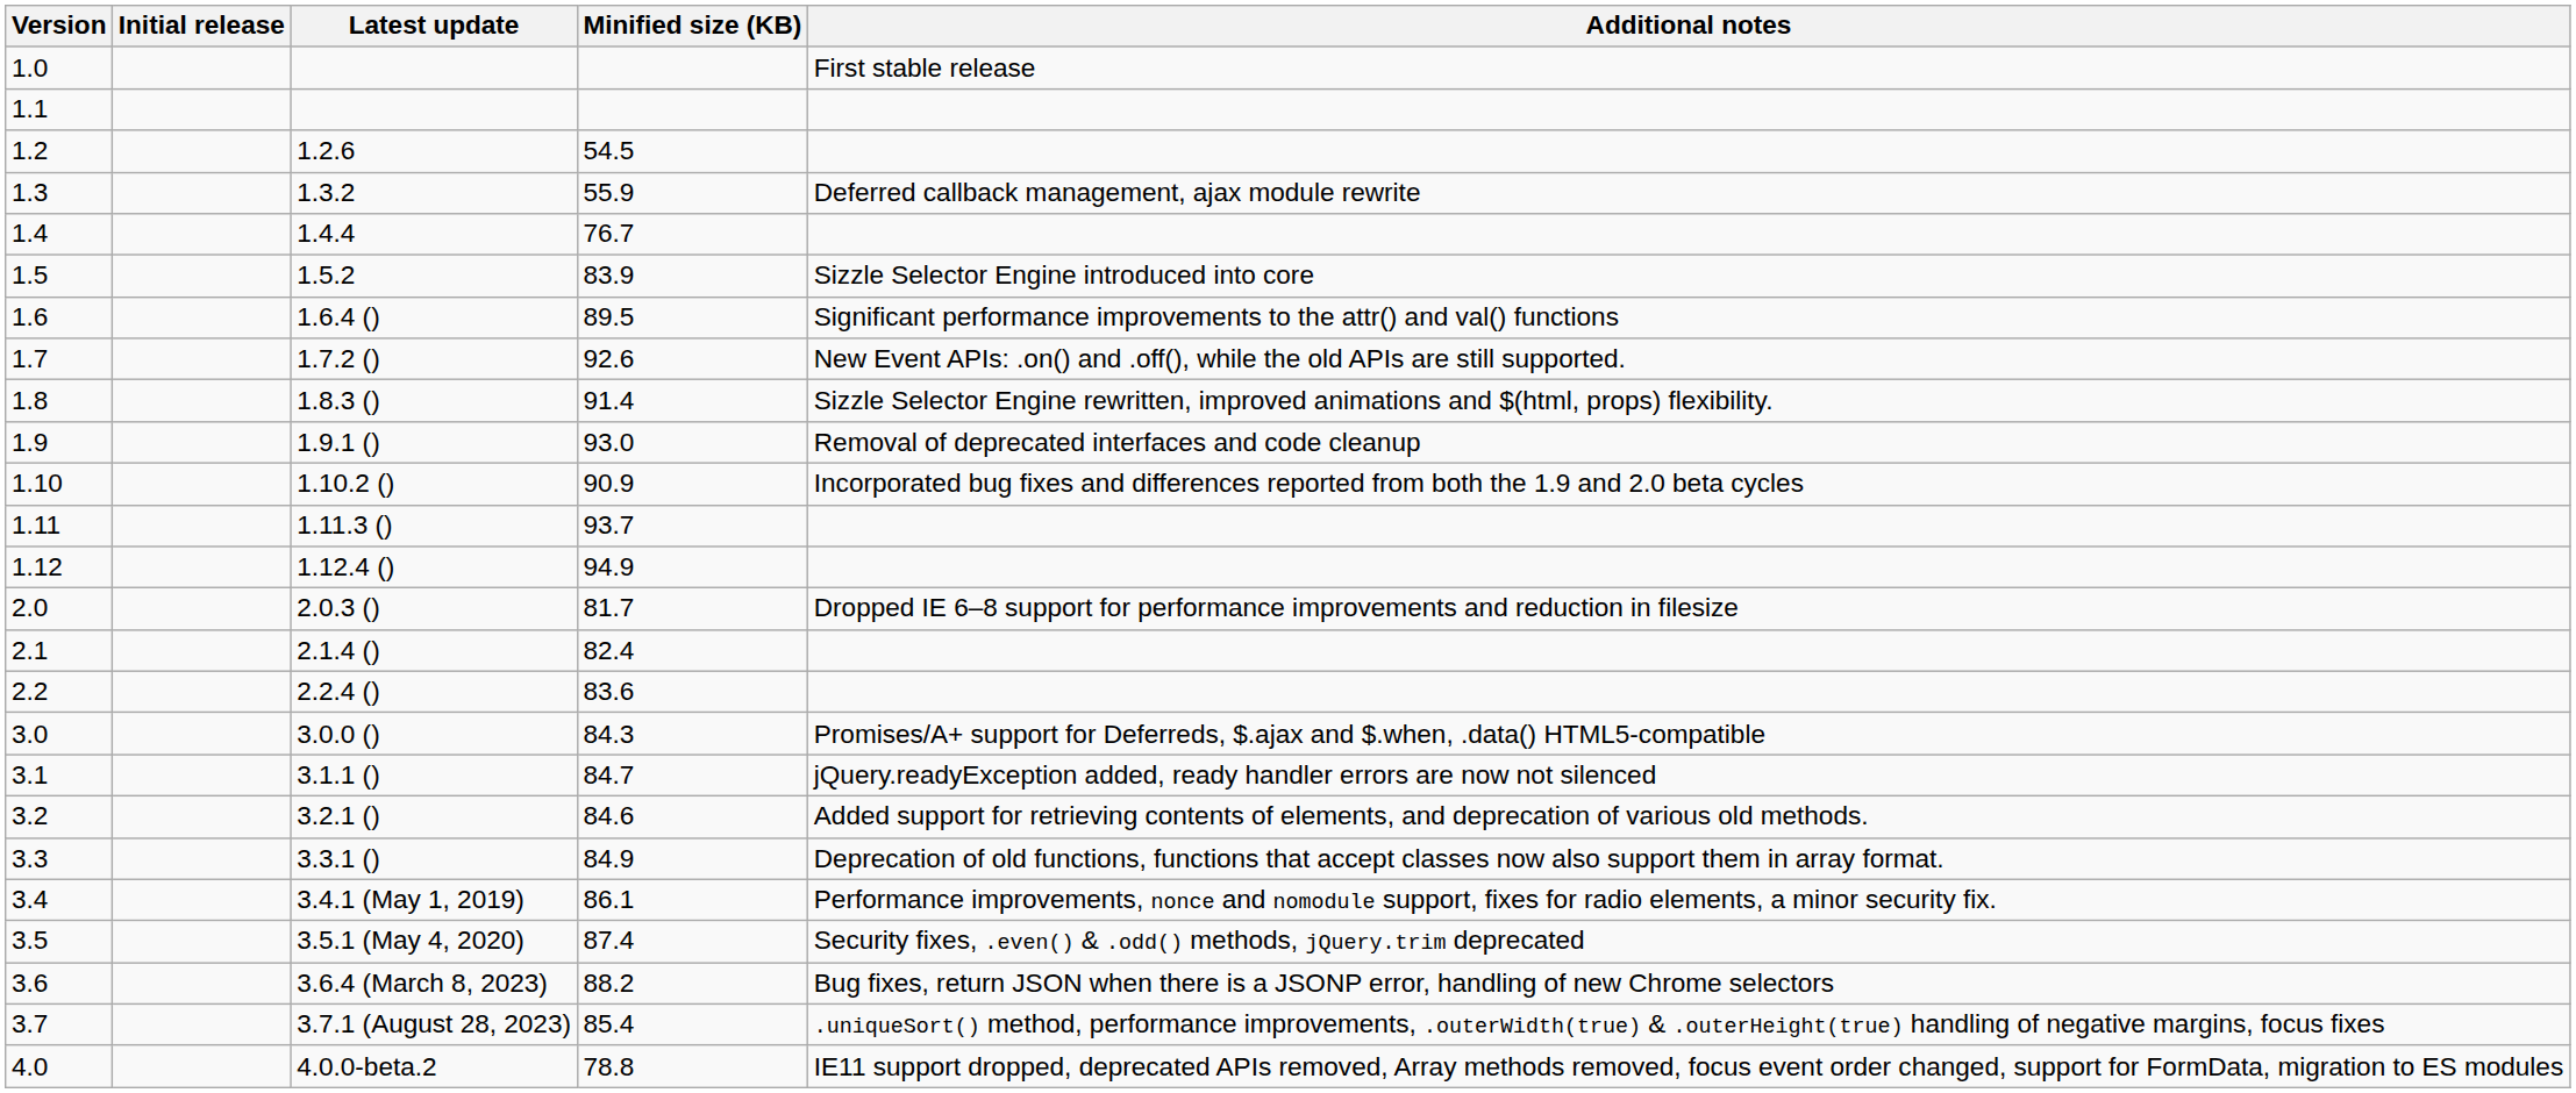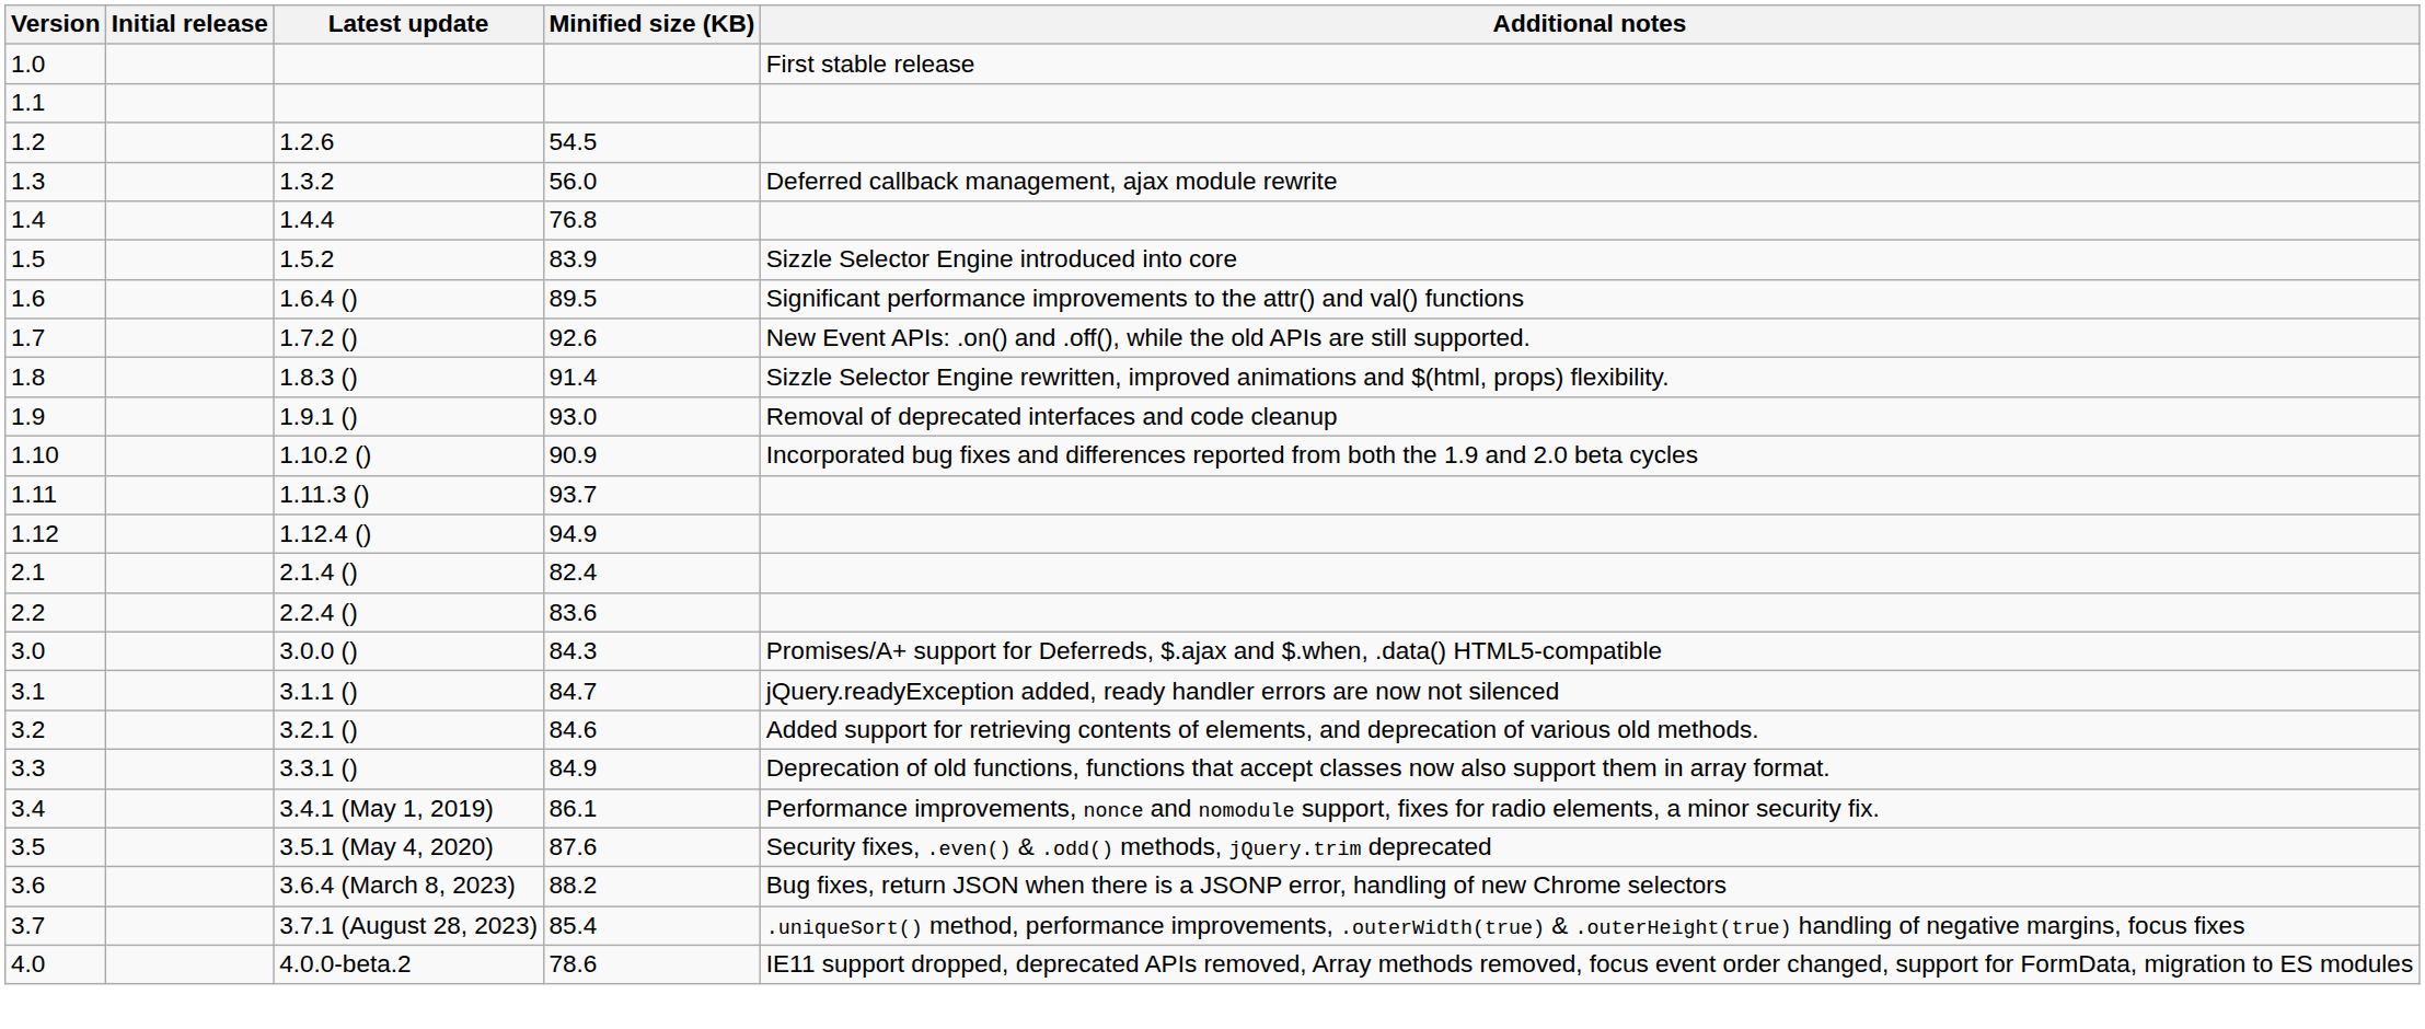 <table class="wikitable sortable">
 <tr>
 <th>Version</th>
 <th>Initial release</th>
 <th>Latest update</th>
 <th>Minified size (KB)</th>
 <th>Additional notes</th>
 </tr>
 <tr>
 <td>1.0</td>
 <td></td>
 <td></td>
 <td></td>
 <td>First stable release</td>
 </tr>
 <tr>
 <td>1.1</td>
 <td></td>
 <td></td>
 <td></td>
 <td></td>
 </tr>
 <tr>
 <td>1.2</td>
 <td></td>
 <td>1.2.6</td>
 <td>54.5</td>
 <td></td>
 </tr>
 <tr>
 <td>1.3</td>
 <td></td>
 <td>1.3.2</td>
-<td>55.9</td>
+<td>56.0</td>
 <td>Deferred callback management, ajax module rewrite</td>
 </tr>
 <tr>
 <td>1.4</td>
 <td></td>
 <td>1.4.4</td>
-<td>76.7</td>
+<td>76.8</td>
 <td></td>
 </tr>
 <tr>
 <td>1.5</td>
 <td></td>
 <td>1.5.2</td>
 <td>83.9</td>
 <td>Sizzle Selector Engine introduced into core</td>
 </tr>
 <tr>
 <td>1.6</td>
 <td></td>
 <td>1.6.4 ()</td>
 <td>89.5</td>
 <td>Significant performance improvements to the attr() and val() functions</td>
 </tr>
 <tr>
 <td>1.7</td>
 <td></td>
 <td>1.7.2 ()</td>
 <td>92.6</td>
 <td>New Event APIs: .on() and .off(), while the old APIs are still supported.</td>
 </tr>
 <tr>
 <td>1.8</td>
 <td></td>
 <td>1.8.3 ()</td>
 <td>91.4</td>
 <td>Sizzle Selector Engine rewritten, improved animations and $(html, props) flexibility.</td>
 </tr>
 <tr>
 <td>1.9</td>
 <td></td>
 <td>1.9.1 ()</td>
 <td>93.0</td>
 <td>Removal of deprecated interfaces and code cleanup</td>
 </tr>
 <tr>
 <td>1.10</td>
 <td></td>
 <td>1.10.2 ()</td>
 <td>90.9</td>
 <td>Incorporated bug fixes and differences reported from both the 1.9 and 2.0 beta cycles</td>
 </tr>
 <tr>
 <td>1.11</td>
 <td></td>
 <td>1.11.3 ()</td>
 <td>93.7</td>
 <td></td>
 </tr>
 <tr>
 <td>1.12</td>
 <td></td>
 <td>1.12.4 ()</td>
 <td>94.9</td>
 <td></td>
 </tr>
 <tr>
-<td>2.0</td>
-<td></td>
-<td>2.0.3 ()</td>
-<td>81.7</td>
-<td>Dropped IE 6–8 support for performance improvements and reduction in filesize</td>
-</tr>
-<tr>
 <td>2.1</td>
 <td></td>
 <td>2.1.4 ()</td>
 <td>82.4</td>
 <td></td>
 </tr>
 <tr>
 <td>2.2</td>
 <td></td>
 <td>2.2.4 ()</td>
 <td>83.6</td>
 <td></td>
 </tr>
 <tr>
 <td>3.0</td>
 <td></td>
 <td>3.0.0 ()</td>
 <td>84.3</td>
 <td>Promises/A+ support for Deferreds, $.ajax and $.when, .data() HTML5-compatible</td>
 </tr>
 <tr>
 <td>3.1</td>
 <td></td>
 <td>3.1.1 ()</td>
 <td>84.7</td>
 <td>jQuery.readyException added, ready handler errors are now not silenced</td>
 </tr>
 <tr>
 <td>3.2</td>
 <td></td>
 <td>3.2.1 ()</td>
 <td>84.6</td>
 <td>Added support for retrieving contents of <code></code> elements, and deprecation of various old methods.</td>
 </tr>
 <tr>
 <td>3.3</td>
 <td></td>
 <td>3.3.1 ()</td>
 <td>84.9</td>
 <td>Deprecation of old functions, functions that accept classes now also support them in array format.</td>
 </tr>
 <tr>
 <td>3.4</td>
 <td></td>
 <td>3.4.1 (May 1, 2019)</td>
 <td>86.1</td>
 <td>Performance improvements, <code>nonce</code> and <code>nomodule</code> support, fixes for radio elements, a minor security fix.</td>
 </tr>
 <tr>
 <td>3.5</td>
 <td></td>
 <td>3.5.1 (May 4, 2020)</td>
-<td>87.4</td>
+<td>87.6</td>
 <td>Security fixes, <code>.even()</code> & <code>.odd()</code> methods, <code>jQuery.trim</code> deprecated</td>
 </tr>
 <tr>
 <td>3.6</td>
 <td></td>
 <td>3.6.4 (March 8, 2023)</td>
 <td>88.2</td>
 <td>Bug fixes, return JSON when there is a JSONP error, handling of new Chrome selectors</td>
 </tr>
 <tr>
 <td>3.7</td>
 <td></td>
 <td>3.7.1 (August 28, 2023)</td>
 <td>85.4</td>
 <td><code>.uniqueSort()</code> method, performance improvements, <code>.outerWidth(true)</code> & <code>.outerHeight(true)</code> handling of negative margins, focus fixes</td>
 </tr>
 <tr>
 <td>4.0</td>
 <td></td>
 <td>4.0.0-beta.2</td>
-<td>78.8</td>
+<td>78.6</td>
 <td>IE11 support dropped, deprecated APIs removed, Array methods removed, focus event order changed, support for FormData, migration to ES modules</td>
 </tr>
 </table>
